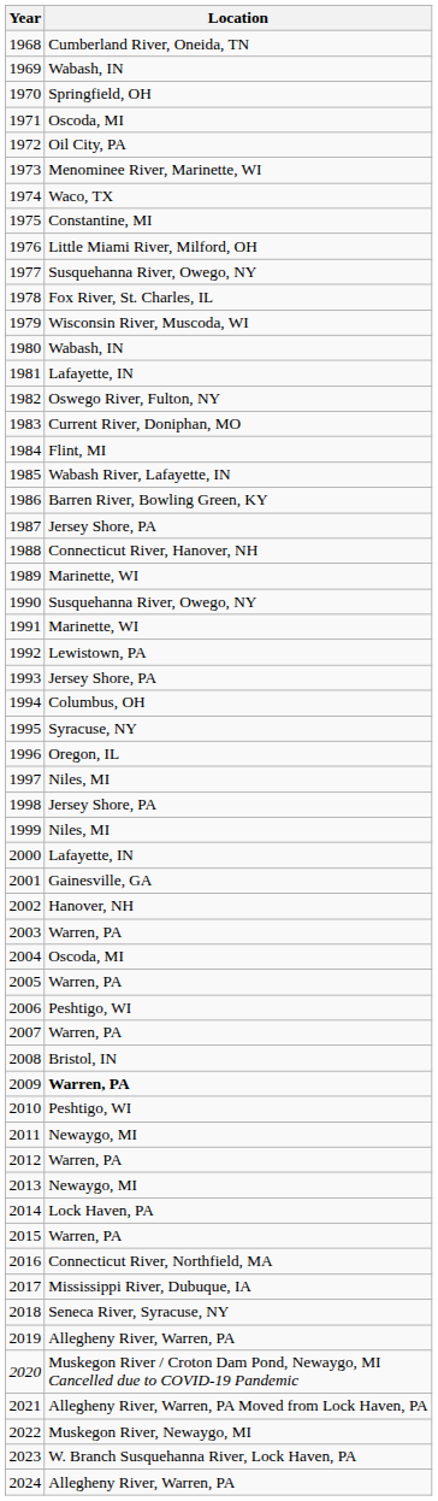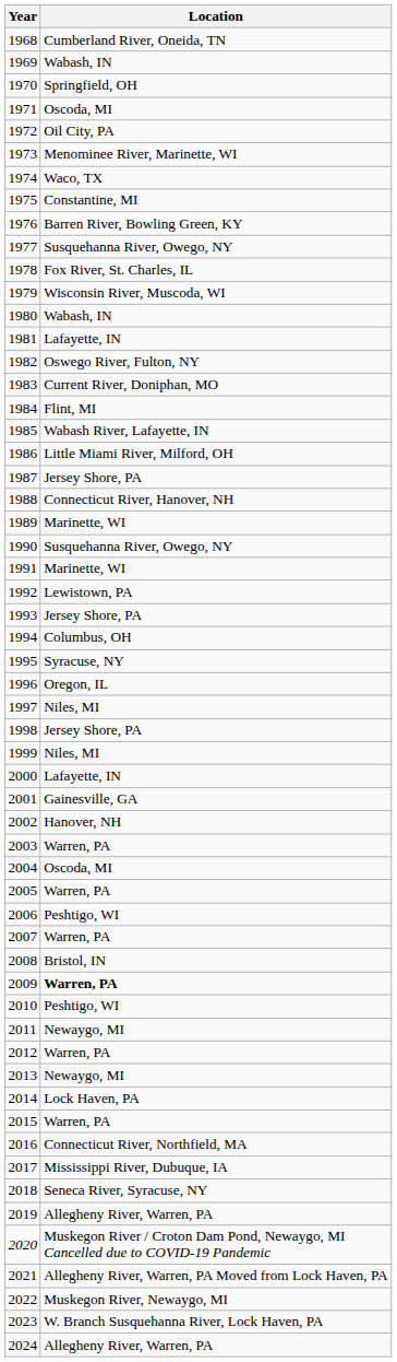 <table class="wikitable">
 <tr>
 <th>Year</th>
 <th>Location</th>
 </tr>
 <tr>
 <td>1968</td>
 <td>Cumberland River, Oneida, TN</td>
 </tr>
 <tr>
 <td>1969</td>
 <td>Wabash, IN</td>
 </tr>
 <tr>
 <td>1970</td>
 <td>Springfield, OH</td>
 </tr>
 <tr>
 <td>1971</td>
 <td>Oscoda, MI</td>
 </tr>
 <tr>
 <td>1972</td>
 <td>Oil City, PA</td>
 </tr>
 <tr>
 <td>1973</td>
 <td>Menominee River, Marinette, WI</td>
 </tr>
 <tr>
 <td>1974</td>
 <td>Waco, TX</td>
 </tr>
 <tr>
 <td>1975</td>
 <td>Constantine, MI</td>
 </tr>
 <tr>
 <td>1976</td>
-<td>Little Miami River, Milford, OH</td>
+<td>Barren River, Bowling Green, KY</td>
 </tr>
 <tr>
 <td>1977</td>
 <td>Susquehanna River, Owego, NY</td>
 </tr>
 <tr>
 <td>1978</td>
 <td>Fox River, St. Charles, IL</td>
 </tr>
 <tr>
 <td>1979</td>
 <td>Wisconsin River, Muscoda, WI</td>
 </tr>
 <tr>
 <td>1980</td>
 <td>Wabash, IN</td>
 </tr>
 <tr>
 <td>1981</td>
 <td>Lafayette, IN</td>
 </tr>
 <tr>
 <td>1982</td>
 <td>Oswego River, Fulton, NY</td>
 </tr>
 <tr>
 <td>1983</td>
 <td>Current River, Doniphan, MO</td>
 </tr>
 <tr>
 <td>1984</td>
 <td>Flint, MI</td>
 </tr>
 <tr>
 <td>1985</td>
 <td>Wabash River, Lafayette, IN</td>
 </tr>
 <tr>
 <td>1986</td>
-<td>Barren River, Bowling Green, KY</td>
+<td>Little Miami River, Milford, OH</td>
 </tr>
 <tr>
 <td>1987</td>
 <td>Jersey Shore, PA</td>
 </tr>
 <tr>
 <td>1988</td>
 <td>Connecticut River, Hanover, NH</td>
 </tr>
 <tr>
 <td>1989</td>
 <td>Marinette, WI</td>
 </tr>
 <tr>
 <td>1990</td>
 <td>Susquehanna River, Owego, NY</td>
 </tr>
 <tr>
 <td>1991</td>
 <td>Marinette, WI</td>
 </tr>
 <tr>
 <td>1992</td>
 <td>Lewistown, PA</td>
 </tr>
 <tr>
 <td>1993</td>
 <td>Jersey Shore, PA</td>
 </tr>
 <tr>
 <td>1994</td>
 <td>Columbus, OH</td>
 </tr>
 <tr>
 <td>1995</td>
 <td>Syracuse, NY</td>
 </tr>
 <tr>
 <td>1996</td>
 <td>Oregon, IL</td>
 </tr>
 <tr>
 <td>1997</td>
 <td>Niles, MI</td>
 </tr>
 <tr>
 <td>1998</td>
 <td>Jersey Shore, PA</td>
 </tr>
 <tr>
 <td>1999</td>
 <td>Niles, MI</td>
 </tr>
 <tr>
 <td>2000</td>
 <td>Lafayette, IN</td>
 </tr>
 <tr>
 <td>2001</td>
 <td>Gainesville, GA</td>
 </tr>
 <tr>
 <td>2002</td>
 <td>Hanover, NH</td>
 </tr>
 <tr>
 <td>2003</td>
 <td>Warren, PA</td>
 </tr>
 <tr>
 <td>2004</td>
 <td>Oscoda, MI</td>
 </tr>
 <tr>
 <td>2005</td>
 <td>Warren, PA</td>
 </tr>
 <tr>
 <td>2006</td>
 <td>Peshtigo, WI</td>
 </tr>
 <tr>
 <td>2007</td>
 <td>Warren, PA</td>
 </tr>
 <tr>
 <td>2008</td>
 <td>Bristol, IN</td>
 </tr>
 <tr>
 <td>2009</td>
 <td><strong>Warren, PA</strong></td>
 </tr>
 <tr>
 <td>2010</td>
 <td>Peshtigo, WI</td>
 </tr>
 <tr>
 <td>2011</td>
 <td>Newaygo, MI</td>
 </tr>
 <tr>
 <td>2012</td>
 <td>Warren, PA</td>
 </tr>
 <tr>
 <td>2013</td>
 <td>Newaygo, MI</td>
 </tr>
 <tr>
 <td>2014</td>
 <td>Lock Haven, PA</td>
 </tr>
 <tr>
 <td>2015</td>
 <td>Warren, PA</td>
 </tr>
 <tr>
 <td>2016</td>
 <td>Connecticut River, Northfield, MA</td>
 </tr>
 <tr>
 <td>2017</td>
 <td>Mississippi River, Dubuque, IA</td>
 </tr>
 <tr>
 <td>2018</td>
 <td>Seneca River, Syracuse, NY</td>
 </tr>
 <tr>
 <td>2019</td>
 <td>Allegheny River, Warren, PA</td>
 </tr>
 <tr>
 <td><em>2020</em></td>
 <td>Muskegon River / Croton Dam Pond, Newaygo, MI<br><em>Cancelled due to COVID-19 Pandemic</em></td>
 </tr>
 <tr>
 <td>2021</td>
 <td>Allegheny River, Warren, PA Moved from Lock Haven, PA</td>
 </tr>
 <tr>
 <td>2022</td>
 <td>Muskegon River, Newaygo, MI</td>
 </tr>
 <tr>
 <td>2023</td>
 <td>W. Branch Susquehanna River, Lock Haven, PA</td>
 </tr>
 <tr>
 <td>2024</td>
 <td>Allegheny River, Warren, PA</td>
 </tr>
 </table>
